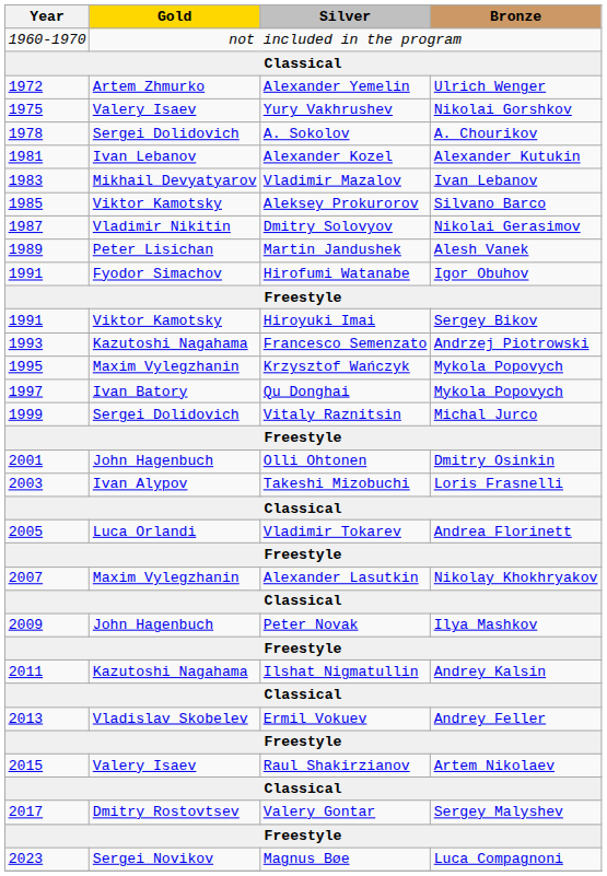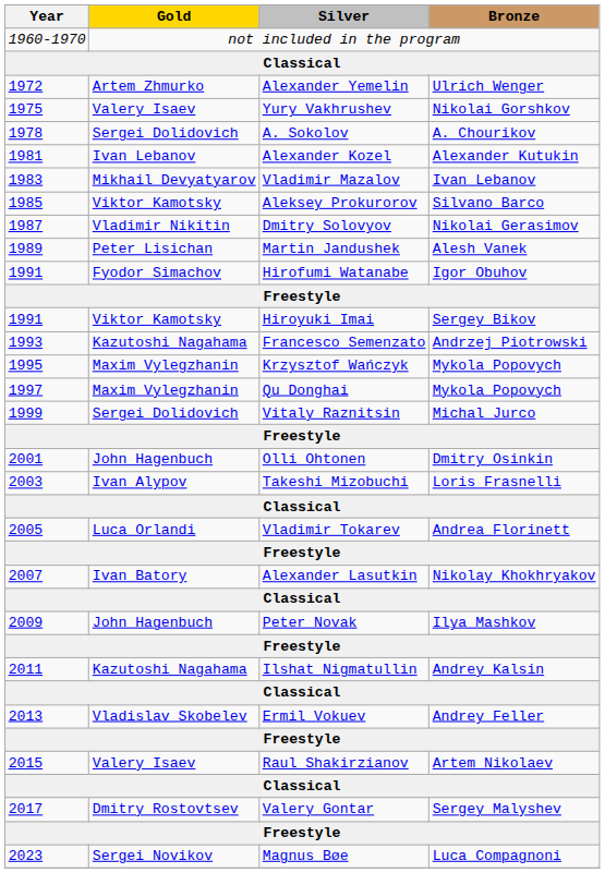 <table class="wikitable">
 <tr>
 <th>Year</th>
 <td align=center bgcolor=gold><strong>Gold</strong></td>
 <td align=center bgcolor=silver><strong>Silver</strong></td>
 <td align=center bgcolor=cc9966><strong>Bronze</strong></td>
 </tr>
 <tr>
 <td><em>1960-1970</em></td>
 <td colspan=3 align=center><em>not included in the program</em></td>
 </tr>
 <tr>
 <td colspan=4 align=center bgcolor=F0F0F0><strong>Classical</strong></td>
 </tr>
 <tr>
 <td><a href='#'>1972</a></td>
 <td> <a href='#'>Artem Zhmurko</a></td>
 <td> <a href='#'>Alexander Yemelin</a></td>
 <td> <a href='#'>Ulrich Wenger</a></td>
 </tr>
 <tr>
 <td><a href='#'>1975</a></td>
 <td> <a href='#'>Valery Isaev</a></td>
 <td> <a href='#'>Yury Vakhrushev</a></td>
 <td> <a href='#'>Nikolai Gorshkov</a></td>
 </tr>
 <tr>
 <td><a href='#'>1978</a></td>
 <td> <a href='#'>Sergei Dolidovich</a></td>
 <td> <a href='#'>A. Sokolov</a></td>
 <td> <a href='#'>A. Chourikov</a></td>
 </tr>
 <tr>
 <td><a href='#'>1981</a></td>
 <td> <a href='#'>Ivan Lebanov</a></td>
 <td> <a href='#'>Alexander Kozel</a></td>
 <td> <a href='#'>Alexander Kutukin</a></td>
 </tr>
 <tr>
 <td><a href='#'>1983</a></td>
 <td> <a href='#'>Mikhail Devyatyarov</a></td>
 <td> <a href='#'>Vladimir Mazalov</a></td>
 <td> <a href='#'>Ivan Lebanov</a></td>
 </tr>
 <tr>
 <td><a href='#'>1985</a></td>
 <td> <a href='#'>Viktor Kamotsky</a></td>
 <td> <a href='#'>Aleksey Prokurorov</a></td>
 <td> <a href='#'>Silvano Barco</a></td>
 </tr>
 <tr>
 <td><a href='#'>1987</a></td>
 <td> <a href='#'>Vladimir Nikitin</a></td>
 <td> <a href='#'>Dmitry Solovyov</a></td>
 <td> <a href='#'>Nikolai Gerasimov</a></td>
 </tr>
 <tr>
 <td><a href='#'>1989</a></td>
 <td> <a href='#'>Peter Lisichan</a></td>
 <td> <a href='#'>Martin Jandushek</a></td>
 <td> <a href='#'>Alesh Vanek</a></td>
 </tr>
 <tr>
 <td><a href='#'>1991</a></td>
 <td> <a href='#'>Fyodor Simachov</a></td>
 <td> <a href='#'>Hirofumi Watanabe</a></td>
 <td> <a href='#'>Igor Obuhov</a></td>
 </tr>
 <tr>
 <td colspan=4 align=center bgcolor=F0F0F0><strong>Freestyle</strong></td>
 </tr>
 <tr>
 <td><a href='#'>1991</a></td>
 <td> <a href='#'>Viktor Kamotsky</a></td>
 <td> <a href='#'>Hiroyuki Imai</a></td>
 <td> <a href='#'>Sergey Bikov</a></td>
 </tr>
 <tr>
 <td><a href='#'>1993</a></td>
 <td> <a href='#'>Kazutoshi Nagahama</a></td>
 <td> <a href='#'>Francesco Semenzato</a></td>
 <td> <a href='#'>Andrzej Piotrowski</a></td>
 </tr>
 <tr>
 <td><a href='#'>1995</a></td>
 <td> <a href='#'>Maxim Vylegzhanin</a></td>
 <td> <a href='#'>Krzysztof Wańczyk</a></td>
 <td> <a href='#'>Mykola Popovych</a></td>
 </tr>
 <tr>
 <td><a href='#'>1997</a></td>
-<td> <a href='#'>Ivan Batory</a></td>
+<td> <a href='#'>Maxim Vylegzhanin</a></td>
 <td> <a href='#'>Qu Donghai</a></td>
 <td> <a href='#'>Mykola Popovych</a></td>
 </tr>
 <tr>
 <td><a href='#'>1999</a></td>
 <td> <a href='#'>Sergei Dolidovich</a></td>
 <td> <a href='#'>Vitaly Raznitsin</a></td>
 <td> <a href='#'>Michal Jurco</a></td>
 </tr>
 <tr>
 <td colspan=4 align=center bgcolor=F0F0F0><strong>Freestyle</strong></td>
 </tr>
 <tr>
 <td><a href='#'>2001</a></td>
 <td> <a href='#'>John Hagenbuch</a></td>
 <td> <a href='#'>Olli Ohtonen</a></td>
 <td> <a href='#'>Dmitry Osinkin</a></td>
 </tr>
 <tr>
 <td><a href='#'>2003</a></td>
 <td> <a href='#'>Ivan Alypov</a></td>
 <td> <a href='#'>Takeshi Mizobuchi</a></td>
 <td> <a href='#'>Loris Frasnelli</a></td>
 </tr>
 <tr>
 <td colspan=4 align=center bgcolor=F0F0F0><strong>Classical</strong></td>
 </tr>
 <tr>
 <td><a href='#'>2005</a></td>
 <td> <a href='#'>Luca Orlandi</a></td>
 <td> <a href='#'>Vladimir Tokarev</a></td>
 <td> <a href='#'>Andrea Florinett</a></td>
 </tr>
 <tr>
 <td colspan=4 align=center bgcolor=F0F0F0><strong>Freestyle</strong></td>
 </tr>
 <tr>
 <td><a href='#'>2007</a></td>
-<td> <a href='#'>Maxim Vylegzhanin</a></td>
+<td> <a href='#'>Ivan Batory</a></td>
 <td> <a href='#'>Alexander Lasutkin</a></td>
 <td> <a href='#'>Nikolay Khokhryakov</a></td>
 </tr>
 <tr>
 <td colspan=4 align=center bgcolor=F0F0F0><strong>Classical</strong></td>
 </tr>
 <tr>
 <td><a href='#'>2009</a></td>
 <td> <a href='#'>John Hagenbuch</a></td>
 <td> <a href='#'>Peter Novak</a></td>
 <td> <a href='#'>Ilya Mashkov</a></td>
 </tr>
 <tr>
 <td colspan=4 align=center bgcolor=F0F0F0><strong>Freestyle</strong></td>
 </tr>
 <tr>
 <td><a href='#'>2011</a></td>
 <td> <a href='#'>Kazutoshi Nagahama</a></td>
 <td> <a href='#'>Ilshat Nigmatullin</a></td>
 <td> <a href='#'>Andrey Kalsin</a></td>
 </tr>
 <tr>
 <td colspan=4 align=center bgcolor=F0F0F0><strong>Classical</strong></td>
 </tr>
 <tr>
 <td><a href='#'>2013</a></td>
 <td> <a href='#'>Vladislav Skobelev</a></td>
 <td> <a href='#'>Ermil Vokuev</a></td>
 <td> <a href='#'>Andrey Feller</a></td>
 </tr>
 <tr>
 <td colspan=4 align=center bgcolor=F0F0F0><strong>Freestyle</strong></td>
 </tr>
 <tr>
 <td><a href='#'>2015</a></td>
 <td> <a href='#'>Valery Isaev</a></td>
 <td> <a href='#'>Raul Shakirzianov</a></td>
 <td> <a href='#'>Artem Nikolaev</a></td>
 </tr>
 <tr>
 <td colspan=4 align=center bgcolor=F0F0F0><strong>Classical</strong></td>
 </tr>
 <tr>
 <td><a href='#'>2017</a></td>
 <td> <a href='#'>Dmitry Rostovtsev</a></td>
 <td> <a href='#'>Valery Gontar</a></td>
 <td> <a href='#'>Sergey Malyshev</a></td>
 </tr>
 <tr>
 <td colspan=4 align=center bgcolor=F0F0F0><strong>Freestyle</strong></td>
 </tr>
 <tr>
 <td><a href='#'>2023</a></td>
 <td> <a href='#'>Sergei Novikov</a></td>
 <td> <a href='#'>Magnus Bøe</a></td>
 <td> <a href='#'>Luca Compagnoni</a></td>
 </tr>
 <tr>
 </tr>
 </table>
